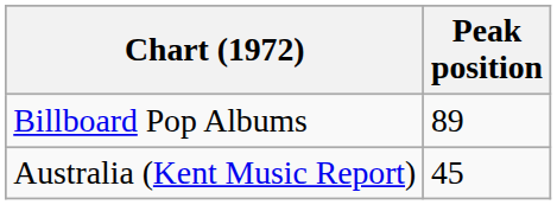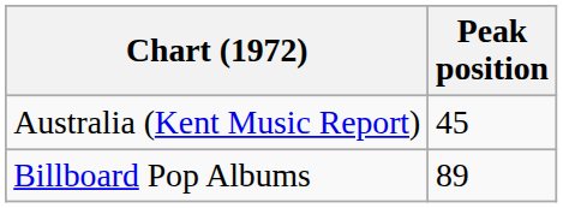 <table class="wikitable">
 <tr>
 <th align="left">Chart (1972)</th>
 <th align="left">Peak <br> position</th>
 </tr>
 <tr>
+<td align="left">Australia (<a href='#'>Kent Music Report</a>)</td>
+<td align="left">45</td>
+</tr>
+<tr>
 <td align="left"><a href='#'>Billboard</a> Pop Albums</td>
 <td align="left">89</td>
 </tr>
-<tr>
-<td align="left">Australia (<a href='#'>Kent Music Report</a>)</td>
-<td align="left">45</td>
-</tr>
 </table>
